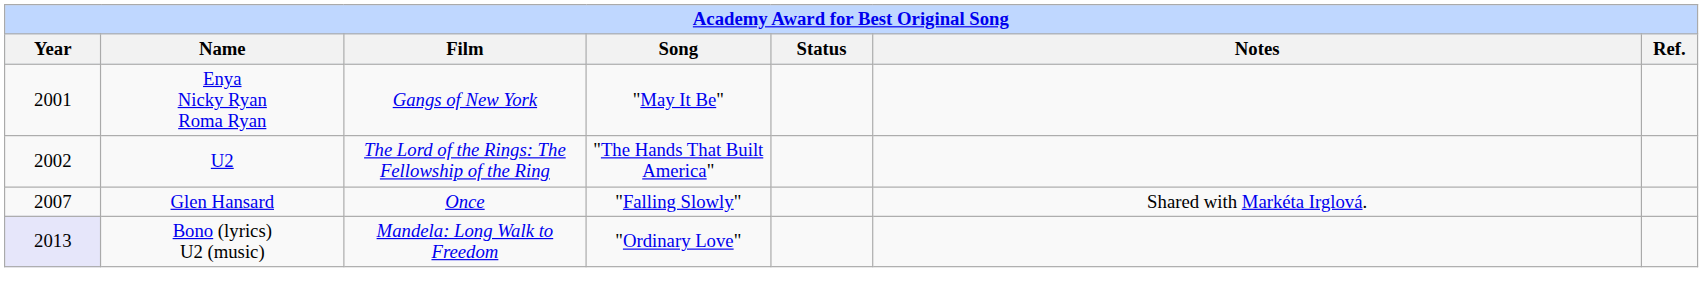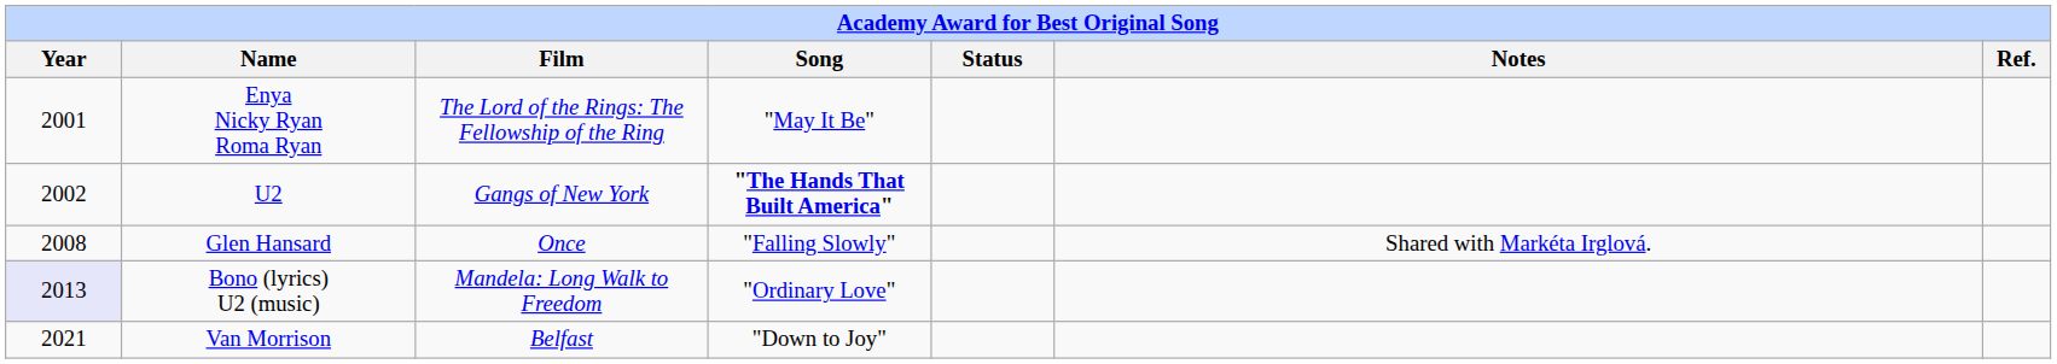 <table class="wikitable" style="text-align: center">
 <tr ---- bgcolor="#bfd7ff">
 <td colspan=7 align=center><strong><a href='#'>Academy Award for Best Original Song</a></strong></td>
 </tr>
 <tr ---- bgcolor="#ebf5ff">
 <th width="75">Year</th>
 <th width="200">Name</th>
 <th width="200">Film</th>
 <th width="150">Song</th>
 <th width="80">Status</th>
 <th width="650">Notes</th>
 <th width="40">Ref.</th>
 </tr>
 <tr>
 <td>2001</td>
 <td><a href='#'>Enya</a><br> <a href='#'>Nicky Ryan</a> <br> <a href='#'>Roma Ryan</a></td>
-<td><em><a href='#'>Gangs of New York</a></em></td>
+<td><em><a href='#'>The Lord of the Rings: The Fellowship of the Ring</a></em></td>
 <td>"<a href='#'>May It Be</a>"</td>
 <td></td>
 <td></td>
 <td></td>
 </tr>
 <tr>
 <td>2002</td>
 <td><a href='#'>U2</a></td>
-<td><em><a href='#'>The Lord of the Rings: The Fellowship of the Ring</a></em></td>
-<td>"<a href='#'>The Hands That Built America</a>"</td>
+<td><em><a href='#'>Gangs of New York</a></em></td>
+<td><strong>"<a href='#'>The Hands That Built America</a>"</strong></td>
 <td></td>
 <td></td>
 <td></td>
 </tr>
 <tr>
-<td>2007</td>
+<td>2008</td>
 <td><a href='#'>Glen Hansard</a></td>
 <td><em><a href='#'>Once</a></em></td>
 <td>"<a href='#'>Falling Slowly</a>"</td>
 <td></td>
 <td>Shared with <a href='#'>Markéta Irglová</a>.</td>
 <td></td>
 </tr>
 <tr>
 <td style="background: lavender;">2013</td>
 <td><a href='#'>Bono</a> (lyrics) <br> U2 (music)</td>
 <td><em><a href='#'>Mandela: Long Walk to Freedom</a></em></td>
 <td>"<a href='#'>Ordinary Love</a>"</td>
 <td></td>
 <td></td>
 <td></td>
 </tr>
+<tr>
+<td>2021</td>
+<td><a href='#'>Van Morrison</a></td>
+<td><em><a href='#'>Belfast</a></em></td>
+<td>"Down to Joy"</td>
+<td></td>
+<td></td>
+<td></td>
+</tr>
 </table>
